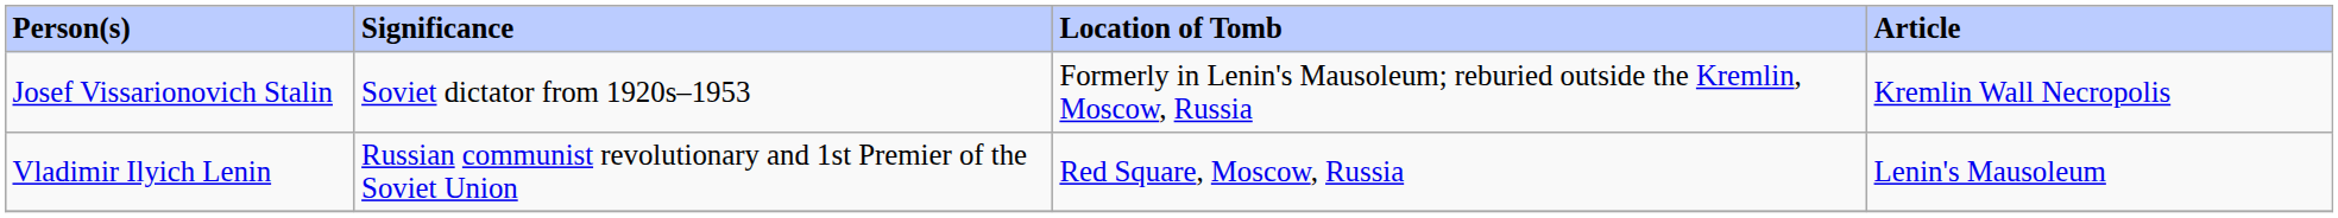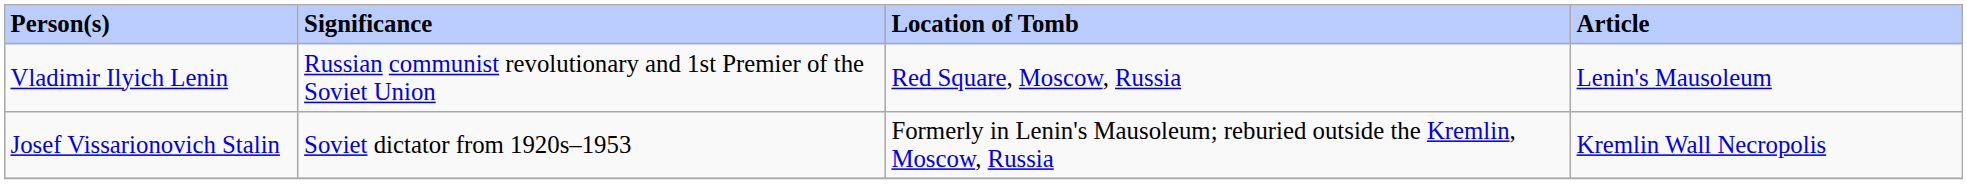 <table class="wikitable" width="100%" border="1" cellspacing="0" cellpadding="2">
 <tr>
 <td width="15%" bgcolor="#bbccff"><strong>Person(s)</strong></td>
 <td width="30%" bgcolor="#bbccff"><strong>Significance</strong></td>
 <td width="35%" bgcolor="#bbccff"><strong>Location of Tomb</strong></td>
 <td width="20%" bgcolor="#bbccff"><strong>Article</strong></td>
 </tr>
 <tr>
+<td><a href='#'>Vladimir Ilyich Lenin</a></td>
+<td><a href='#'>Russian</a> <a href='#'>communist</a> revolutionary and 1st Premier of the <a href='#'>Soviet Union</a></td>
+<td><a href='#'>Red Square</a>, <a href='#'>Moscow</a>, <a href='#'>Russia</a></td>
+<td><a href='#'>Lenin's Mausoleum</a></td>
+</tr>
+<tr>
 <td><a href='#'>Josef Vissarionovich Stalin</a></td>
 <td><a href='#'>Soviet</a> dictator from 1920s–1953</td>
 <td>Formerly in Lenin's Mausoleum; reburied outside the <a href='#'>Kremlin</a>, <a href='#'>Moscow</a>, <a href='#'>Russia</a></td>
 <td><a href='#'>Kremlin Wall Necropolis</a></td>
 </tr>
 <tr>
-<td><a href='#'>Vladimir Ilyich Lenin</a></td>
-<td><a href='#'>Russian</a> <a href='#'>communist</a> revolutionary and 1st Premier of the <a href='#'>Soviet Union</a></td>
-<td><a href='#'>Red Square</a>, <a href='#'>Moscow</a>, <a href='#'>Russia</a></td>
-<td><a href='#'>Lenin's Mausoleum</a></td>
-</tr>
-<tr>
 </tr>
 </table>
